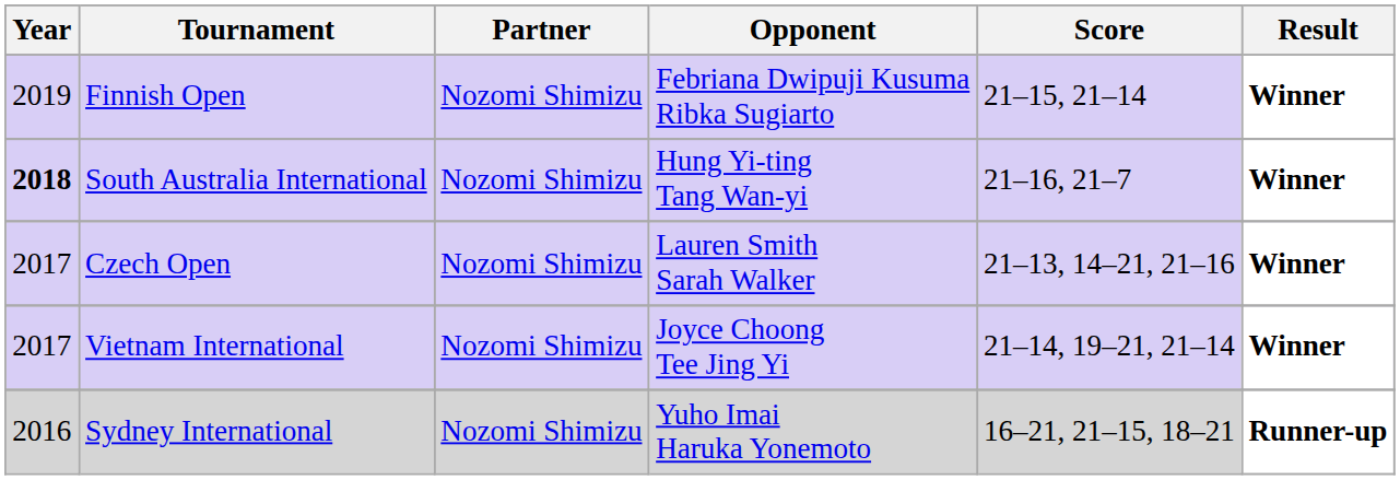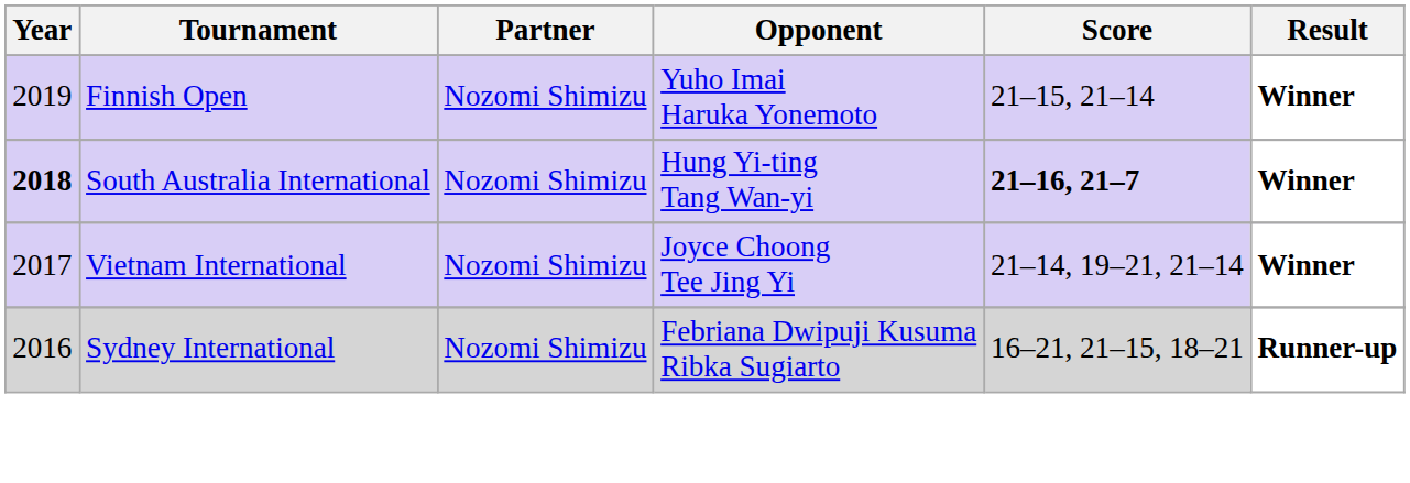 <table class="sortable wikitable" style="font-size: 90%;">
 <tr>
 <th>Year</th>
 <th>Tournament</th>
 <th>Partner</th>
 <th>Opponent</th>
 <th>Score</th>
 <th>Result</th>
 </tr>
 <tr style="background:#D8CEF6">
 <td align="center">2019</td>
 <td align="left"><a href='#'>Finnish Open</a></td>
 <td align="left"> <a href='#'>Nozomi Shimizu</a></td>
-<td align="left"> <a href='#'>Febriana Dwipuji Kusuma</a> <br>  <a href='#'>Ribka Sugiarto</a></td>
+<td align="left"> <a href='#'>Yuho Imai</a> <br>  <a href='#'>Haruka Yonemoto</a></td>
 <td align="left">21–15, 21–14</td>
 <td style="text-align:left; background:white"> <strong>Winner</strong></td>
 </tr>
 <tr>
 </tr>
 <tr style="background:#D8CEF6">
 <td align="center"><strong>2018</strong></td>
 <td align="left"><a href='#'>South Australia International</a></td>
 <td align="left"> <a href='#'>Nozomi Shimizu</a></td>
 <td align="left"> <a href='#'>Hung Yi-ting</a> <br>  <a href='#'>Tang Wan-yi</a></td>
-<td align="left">21–16, 21–7</td>
+<td align="left"><strong>21–16, 21–7</strong></td>
 <td style="text-align:left; background:white"> <strong>Winner</strong></td>
 </tr>
 <tr>
-</tr>
-<tr style="background:#D8CEF6">
-<td align="center">2017</td>
-<td align="left"><a href='#'>Czech Open</a></td>
-<td align="left"> <a href='#'>Nozomi Shimizu</a></td>
-<td align="left"> <a href='#'>Lauren Smith</a> <br>  <a href='#'>Sarah Walker</a></td>
-<td align="left">21–13, 14–21, 21–16</td>
-<td style="text-align:left; background:white"> <strong>Winner</strong></td>
 </tr>
 <tr>
 </tr>
 <tr style="background:#D8CEF6">
 <td align="center">2017</td>
 <td align="left"><a href='#'>Vietnam International</a></td>
 <td align="left"> <a href='#'>Nozomi Shimizu</a></td>
 <td align="left"> <a href='#'>Joyce Choong</a> <br>  <a href='#'>Tee Jing Yi</a></td>
 <td align="left">21–14, 19–21, 21–14</td>
 <td style="text-align:left; background:white"> <strong>Winner</strong></td>
 </tr>
 <tr>
 </tr>
 <tr style="background:#D5D5D5">
 <td align="center">2016</td>
 <td align="left"><a href='#'>Sydney International</a></td>
 <td align="left"> <a href='#'>Nozomi Shimizu</a></td>
-<td align="left"> <a href='#'>Yuho Imai</a> <br>  <a href='#'>Haruka Yonemoto</a></td>
+<td align="left"> <a href='#'>Febriana Dwipuji Kusuma</a> <br>  <a href='#'>Ribka Sugiarto</a></td>
 <td align="left">16–21, 21–15, 18–21</td>
 <td style="text-align:left; background:white"> <strong>Runner-up</strong></td>
 </tr>
 </table>
